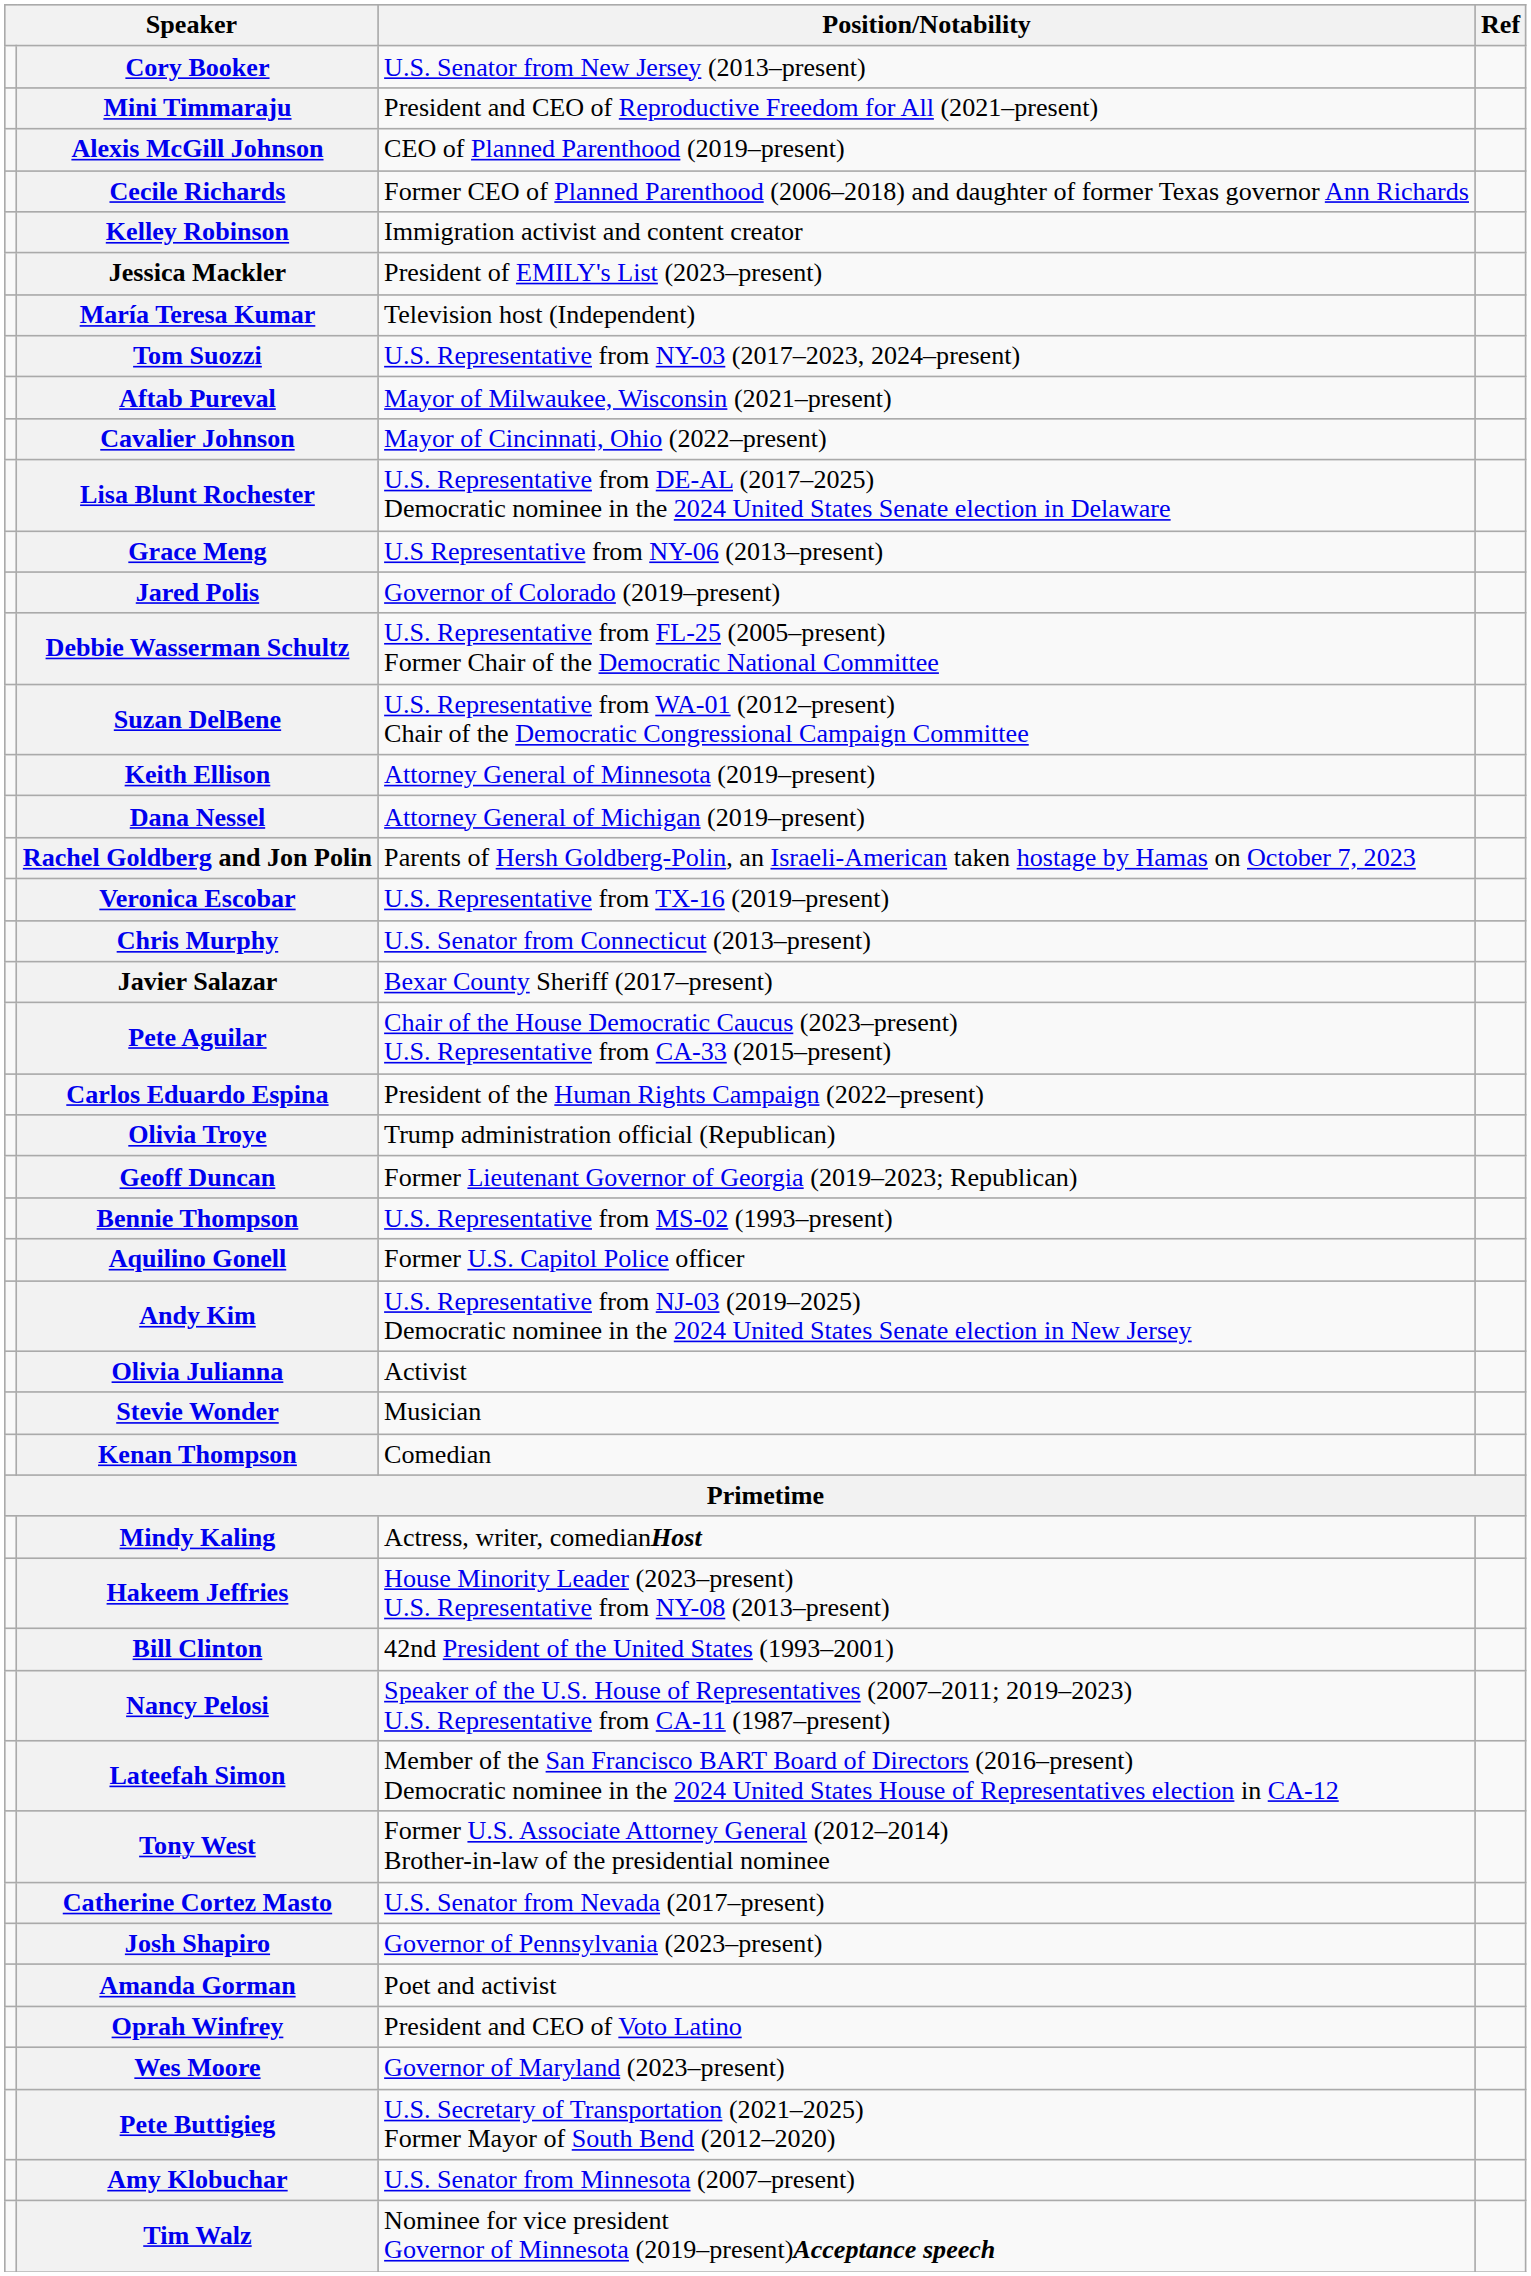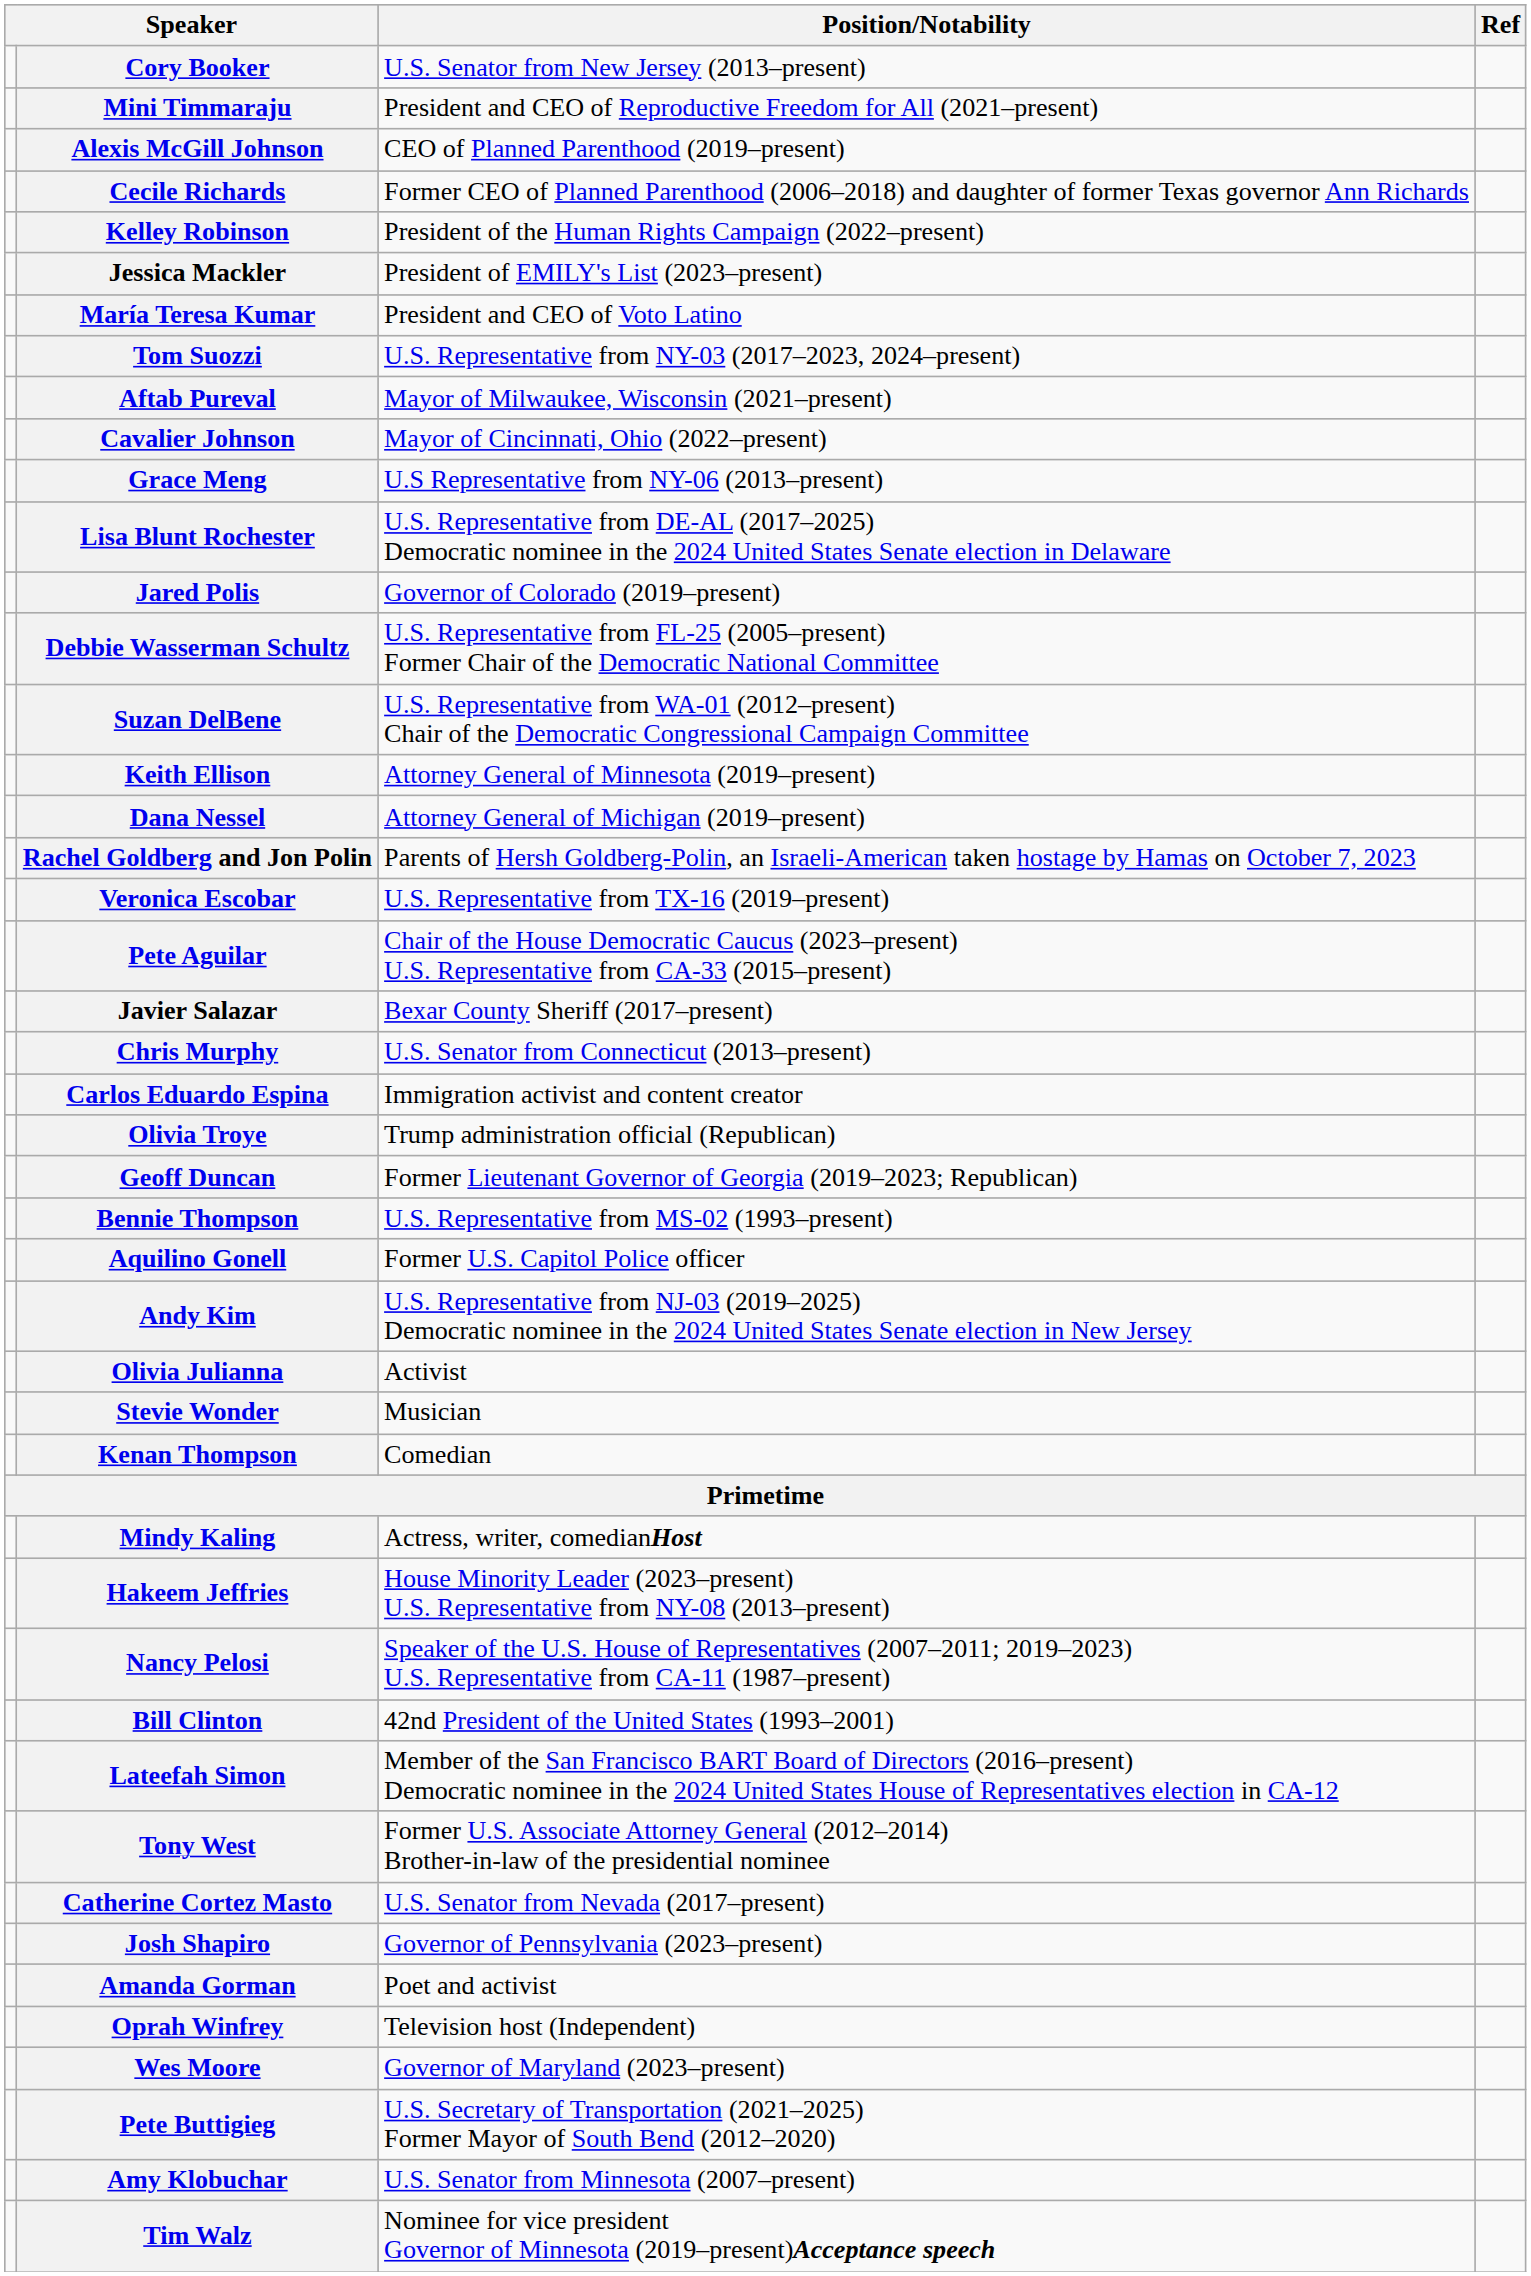 <table class="wikitable">
 <tr>
 <th scope="col" colspan="2">Speaker</th>
 <th scope="col">Position/Notability</th>
 <th scope="col">Ref</th>
 </tr>
 <tr>
 <td></td>
 <th scope="row"><a href='#'>Cory Booker</a></th>
 <td><a href='#'>U.S. Senator from New Jersey</a> (2013–present)</td>
 <td></td>
 </tr>
 <tr>
 <td></td>
 <th scope="row"><a href='#'>Mini Timmaraju</a></th>
 <td>President and CEO of <a href='#'>Reproductive Freedom for All</a> (2021–present)</td>
 <td></td>
 </tr>
 <tr>
 <td></td>
 <th scope="row"><a href='#'>Alexis McGill Johnson</a></th>
 <td>CEO of <a href='#'>Planned Parenthood</a> (2019–present)</td>
 <td></td>
 </tr>
 <tr>
 <td></td>
 <th scope="row"><a href='#'>Cecile Richards</a></th>
 <td>Former CEO of <a href='#'>Planned Parenthood</a> (2006–2018) and daughter of former Texas governor <a href='#'>Ann Richards</a></td>
 <td></td>
 </tr>
 <tr>
 <td></td>
 <th scope="row"><a href='#'>Kelley Robinson</a></th>
-<td>Immigration activist and content creator</td>
+<td>President of the <a href='#'>Human Rights Campaign</a> (2022–present)</td>
 <td></td>
 </tr>
 <tr>
 <td></td>
 <th>Jessica Mackler</th>
 <td>President of <a href='#'>EMILY's List</a> (2023–present)</td>
 <td></td>
 </tr>
 <tr>
 <td></td>
 <th scope="row"><a href='#'>María Teresa Kumar</a></th>
-<td>Television host (Independent)</td>
+<td>President and CEO of <a href='#'>Voto Latino</a></td>
 <td></td>
 </tr>
 <tr>
 <td></td>
 <th><a href='#'>Tom Suozzi</a></th>
 <td><a href='#'>U.S. Representative</a> from <a href='#'>NY-03</a> (2017–2023, 2024–present)</td>
 <td></td>
 </tr>
 <tr>
 <td></td>
 <th><a href='#'>Aftab Pureval</a></th>
 <td><a href='#'>Mayor of Milwaukee, Wisconsin</a> (2021–present)</td>
 <td></td>
 </tr>
 <tr>
 <td></td>
 <th><a href='#'>Cavalier Johnson</a></th>
 <td><a href='#'>Mayor of Cincinnati, Ohio</a> (2022–present)</td>
 <td></td>
 </tr>
 <tr>
 <td></td>
-<th><a href='#'>Lisa Blunt Rochester</a></th>
-<td><a href='#'>U.S. Representative</a> from <a href='#'>DE-AL</a> (2017–2025)<br>Democratic nominee in the <a href='#'>2024 United States Senate election in Delaware</a></td>
+<th><a href='#'>Grace Meng</a></th>
+<td><a href='#'>U.S Representative</a> from <a href='#'>NY-06</a> (2013–present)</td>
 <td></td>
 </tr>
 <tr>
 <td></td>
-<th><a href='#'>Grace Meng</a></th>
-<td><a href='#'>U.S Representative</a> from <a href='#'>NY-06</a> (2013–present)</td>
+<th><a href='#'>Lisa Blunt Rochester</a></th>
+<td><a href='#'>U.S. Representative</a> from <a href='#'>DE-AL</a> (2017–2025)<br>Democratic nominee in the <a href='#'>2024 United States Senate election in Delaware</a></td>
 <td></td>
 </tr>
 <tr>
 <td></td>
 <th><a href='#'>Jared Polis</a></th>
 <td><a href='#'>Governor of Colorado</a> (2019–present)</td>
 <td></td>
 </tr>
 <tr>
 <td></td>
 <th><a href='#'>Debbie Wasserman Schultz</a></th>
 <td><a href='#'>U.S. Representative</a> from <a href='#'>FL-25</a> (2005–present)<br>Former Chair of the <a href='#'>Democratic National Committee</a></td>
 <td></td>
 </tr>
 <tr>
 <td></td>
 <th><a href='#'>Suzan DelBene</a></th>
 <td><a href='#'>U.S. Representative</a> from <a href='#'>WA-01</a> (2012–present)<br>Chair of the <a href='#'>Democratic Congressional Campaign Committee</a></td>
 <td></td>
 </tr>
 <tr>
 <td></td>
 <th><a href='#'>Keith Ellison</a></th>
 <td><a href='#'>Attorney General of Minnesota</a> (2019–present)</td>
 <td></td>
 </tr>
 <tr>
 <td></td>
 <th><a href='#'>Dana Nessel</a></th>
 <td><a href='#'>Attorney General of Michigan</a> (2019–present)</td>
 <td></td>
 </tr>
 <tr>
 <td></td>
 <th><a href='#'>Rachel Goldberg</a> and Jon Polin</th>
 <td>Parents of <a href='#'>Hersh Goldberg-Polin</a>, an <a href='#'>Israeli-American</a> taken <a href='#'>hostage by Hamas</a> on <a href='#'>October 7, 2023</a></td>
 <td></td>
 </tr>
 <tr>
 <td></td>
 <th><a href='#'>Veronica Escobar</a></th>
 <td><a href='#'>U.S. Representative</a> from <a href='#'>TX-16</a> (2019–present)</td>
 <td></td>
 </tr>
 <tr>
 <td></td>
-<th scope="row"><a href='#'>Chris Murphy</a></th>
-<td><a href='#'>U.S. Senator from Connecticut</a> (2013–present)</td>
+<th scope="row"><a href='#'>Pete Aguilar</a></th>
+<td><a href='#'>Chair of the House Democratic Caucus</a> (2023–present)<br><a href='#'>U.S. Representative</a> from <a href='#'>CA-33</a> (2015–present)</td>
 <td></td>
 </tr>
 <tr>
 <td></td>
 <th scope="row">Javier Salazar</th>
 <td><a href='#'>Bexar County</a> Sheriff (2017–present)</td>
 <td></td>
 </tr>
 <tr>
 <td></td>
-<th scope="row"><a href='#'>Pete Aguilar</a></th>
-<td><a href='#'>Chair of the House Democratic Caucus</a> (2023–present)<br><a href='#'>U.S. Representative</a> from <a href='#'>CA-33</a> (2015–present)</td>
+<th scope="row"><a href='#'>Chris Murphy</a></th>
+<td><a href='#'>U.S. Senator from Connecticut</a> (2013–present)</td>
 <td></td>
 </tr>
 <tr>
 <td></td>
 <th scope="row"><a href='#'>Carlos Eduardo Espina</a></th>
-<td>President of the <a href='#'>Human Rights Campaign</a> (2022–present)</td>
+<td>Immigration activist and content creator</td>
 <td></td>
 </tr>
 <tr>
 <td></td>
 <th scope="row"><a href='#'>Olivia Troye</a></th>
 <td>Trump administration official (Republican)</td>
 <td></td>
 </tr>
 <tr>
 <td></td>
 <th scope="row"><a href='#'>Geoff Duncan</a></th>
 <td>Former <a href='#'>Lieutenant Governor of Georgia</a> (2019–2023; Republican)</td>
 <td></td>
 </tr>
 <tr>
 <td></td>
 <th scope="row"><a href='#'>Bennie Thompson</a></th>
 <td><a href='#'>U.S. Representative</a> from <a href='#'>MS-02</a> (1993–present)</td>
 <td></td>
 </tr>
 <tr>
 <td></td>
 <th scope="row"><a href='#'>Aquilino Gonell</a></th>
 <td>Former <a href='#'>U.S. Capitol Police</a> officer</td>
 <td></td>
 </tr>
 <tr>
 <td></td>
 <th scope="row"><a href='#'>Andy Kim</a></th>
 <td><a href='#'>U.S. Representative</a> from <a href='#'>NJ-03</a> (2019–2025)<br>Democratic nominee in the <a href='#'>2024 United States Senate election in New Jersey</a></td>
 <td></td>
 </tr>
 <tr>
 <td></td>
 <th scope="row"><a href='#'>Olivia Julianna</a></th>
 <td>Activist</td>
 <td></td>
 </tr>
 <tr>
 <td></td>
 <th scope="row"><a href='#'>Stevie Wonder</a></th>
 <td>Musician</td>
 <td></td>
 </tr>
 <tr>
 <td></td>
 <th scope="row"><a href='#'>Kenan Thompson</a></th>
 <td>Comedian</td>
 <td></td>
 </tr>
 <tr>
 <th scope="row" colspan="4">Primetime</th>
 </tr>
 <tr>
 <td></td>
 <th scope="row"><a href='#'>Mindy Kaling</a></th>
 <td>Actress, writer, comedian<strong><em>Host</em></strong></td>
 <td></td>
 </tr>
 <tr>
 <td></td>
 <th scope="row"><a href='#'>Hakeem Jeffries</a></th>
 <td><a href='#'>House Minority Leader</a> (2023–present)<br><a href='#'>U.S. Representative</a> from <a href='#'>NY-08</a> (2013–present)</td>
 <td></td>
 </tr>
 <tr>
 <td></td>
-<th scope="row"><a href='#'>Bill Clinton</a></th>
-<td>42nd <a href='#'>President of the United States</a> (1993–2001)</td>
+<th scope="row"><a href='#'>Nancy Pelosi</a></th>
+<td><a href='#'>Speaker of the U.S. House of Representatives</a> (2007–2011; 2019–2023)<br><a href='#'>U.S. Representative</a> from <a href='#'>CA-11</a> (1987–present)</td>
 <td></td>
 </tr>
 <tr>
 <td></td>
-<th scope="row"><a href='#'>Nancy Pelosi</a></th>
-<td><a href='#'>Speaker of the U.S. House of Representatives</a> (2007–2011; 2019–2023)<br><a href='#'>U.S. Representative</a> from <a href='#'>CA-11</a> (1987–present)</td>
+<th scope="row"><a href='#'>Bill Clinton</a></th>
+<td>42nd <a href='#'>President of the United States</a> (1993–2001)</td>
 <td></td>
 </tr>
 <tr>
 <td></td>
 <th scope="row"><a href='#'>Lateefah Simon</a></th>
 <td>Member of the <a href='#'>San Francisco BART Board of Directors</a> (2016–present)<br>Democratic nominee in the <a href='#'>2024 United States House of Representatives election</a> in <a href='#'>CA-12</a></td>
 <td></td>
 </tr>
 <tr>
 <td></td>
 <th scope="row"><a href='#'>Tony West</a></th>
 <td>Former <a href='#'>U.S. Associate Attorney General</a> (2012–2014)<br>Brother-in-law of the presidential nominee</td>
 <td></td>
 </tr>
 <tr>
 <td></td>
 <th scope="row"><a href='#'>Catherine Cortez Masto</a></th>
 <td><a href='#'>U.S. Senator from Nevada</a> (2017–present)</td>
 <td></td>
 </tr>
 <tr>
 <td></td>
 <th scope="row"><a href='#'>Josh Shapiro</a></th>
 <td><a href='#'>Governor of Pennsylvania</a> (2023–present)</td>
 <td></td>
 </tr>
 <tr>
 <td></td>
 <th scope="row"><a href='#'>Amanda Gorman</a></th>
 <td>Poet and activist</td>
 <td></td>
 </tr>
 <tr>
 <td></td>
 <th scope="row"><a href='#'>Oprah Winfrey</a></th>
-<td>President and CEO of <a href='#'>Voto Latino</a></td>
+<td>Television host (Independent)</td>
 <td></td>
 </tr>
 <tr>
 <td></td>
 <th scope="row"><a href='#'>Wes Moore</a></th>
 <td><a href='#'>Governor of Maryland</a> (2023–present)</td>
 <td></td>
 </tr>
 <tr>
 <td></td>
 <th scope="row"><a href='#'>Pete Buttigieg</a></th>
 <td><a href='#'>U.S. Secretary of Transportation</a> (2021–2025)<br>Former Mayor of <a href='#'>South Bend</a> (2012–2020)</td>
 <td></td>
 </tr>
 <tr>
 <td></td>
 <th scope="row"><a href='#'>Amy Klobuchar</a></th>
 <td><a href='#'>U.S. Senator from Minnesota</a> (2007–present)</td>
 <td></td>
 </tr>
 <tr>
 <td></td>
 <th scope="row"><a href='#'>Tim Walz</a></th>
 <td>Nominee for vice president<br><a href='#'>Governor of Minnesota</a> (2019–present)<strong><em>Acceptance speech</em></strong></td>
 <td></td>
 </tr>
 </table>
